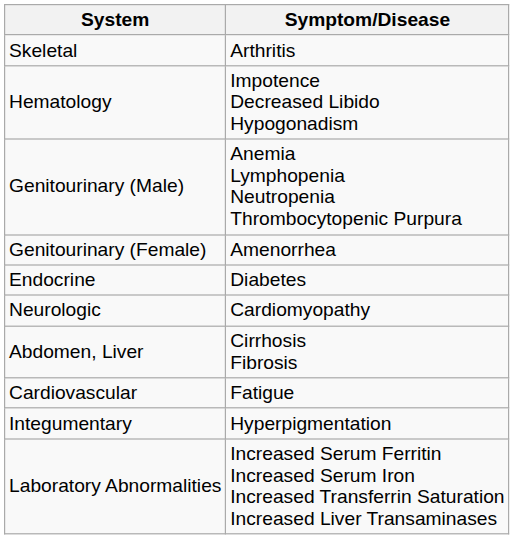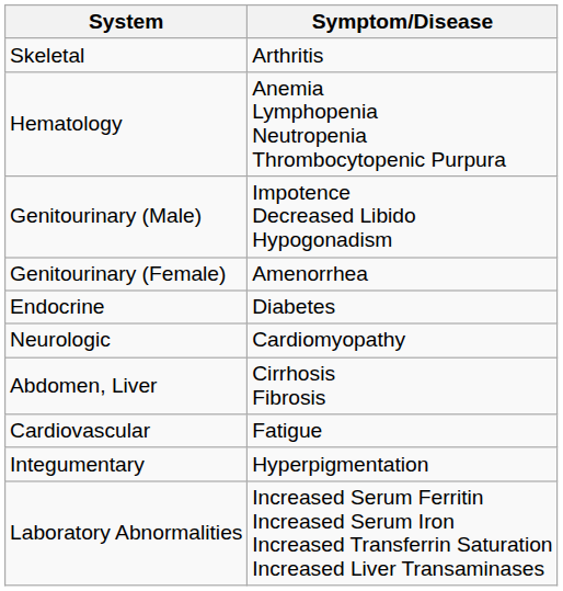 <table class="wikitable">
 <tr>
 <th>System</th>
 <th>Symptom/Disease</th>
 </tr>
 <tr>
 <td>Skeletal</td>
 <td>Arthritis</td>
 </tr>
 <tr>
 <td>Hematology</td>
-<td>Impotence<br>Decreased Libido<br>Hypogonadism</td>
+<td>Anemia<br>Lymphopenia<br>Neutropenia<br>Thrombocytopenic Purpura</td>
 </tr>
 <tr>
 <td>Genitourinary (Male)</td>
-<td>Anemia<br>Lymphopenia<br>Neutropenia<br>Thrombocytopenic Purpura</td>
+<td>Impotence<br>Decreased Libido<br>Hypogonadism</td>
 </tr>
 <tr>
 <td>Genitourinary (Female)</td>
 <td>Amenorrhea</td>
 </tr>
 <tr>
 <td>Endocrine</td>
 <td>Diabetes</td>
 </tr>
 <tr>
 <td>Neurologic</td>
 <td>Cardiomyopathy</td>
 </tr>
 <tr>
 <td>Abdomen, Liver</td>
 <td>Cirrhosis<br>Fibrosis</td>
 </tr>
 <tr>
 <td>Cardiovascular</td>
 <td>Fatigue</td>
 </tr>
 <tr>
 <td>Integumentary</td>
 <td>Hyperpigmentation</td>
 </tr>
 <tr>
 <td>Laboratory Abnormalities</td>
 <td>Increased Serum Ferritin<br>Increased Serum Iron<br>Increased Transferrin Saturation<br>Increased Liver Transaminases</td>
 </tr>
 </table>
